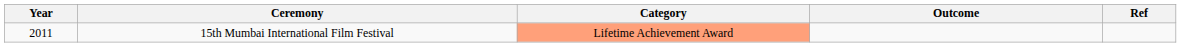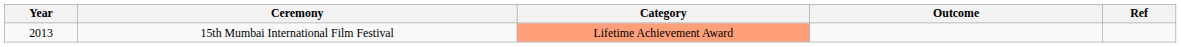 <table class="wikitable" style="width:100%;">
 <tr>
 <th width=5%>Year</th>
 <th style="width:30%;">Ceremony</th>
 <th style="width:20%;">Category</th>
 <th style="width:20%;">Outcome</th>
 <th style="width:5%;">Ref</th>
 </tr>
 <tr>
-<td style="text-align:center;">2011</td>
+<td style="text-align:center;">2013</td>
 <td style="text-align:center;">15th Mumbai International Film Festival</td>
 <td style="background: lightsalmon; text-align:center;">Lifetime Achievement Award</td>
 <td></td>
 <td></td>
 </tr>
 </table>
